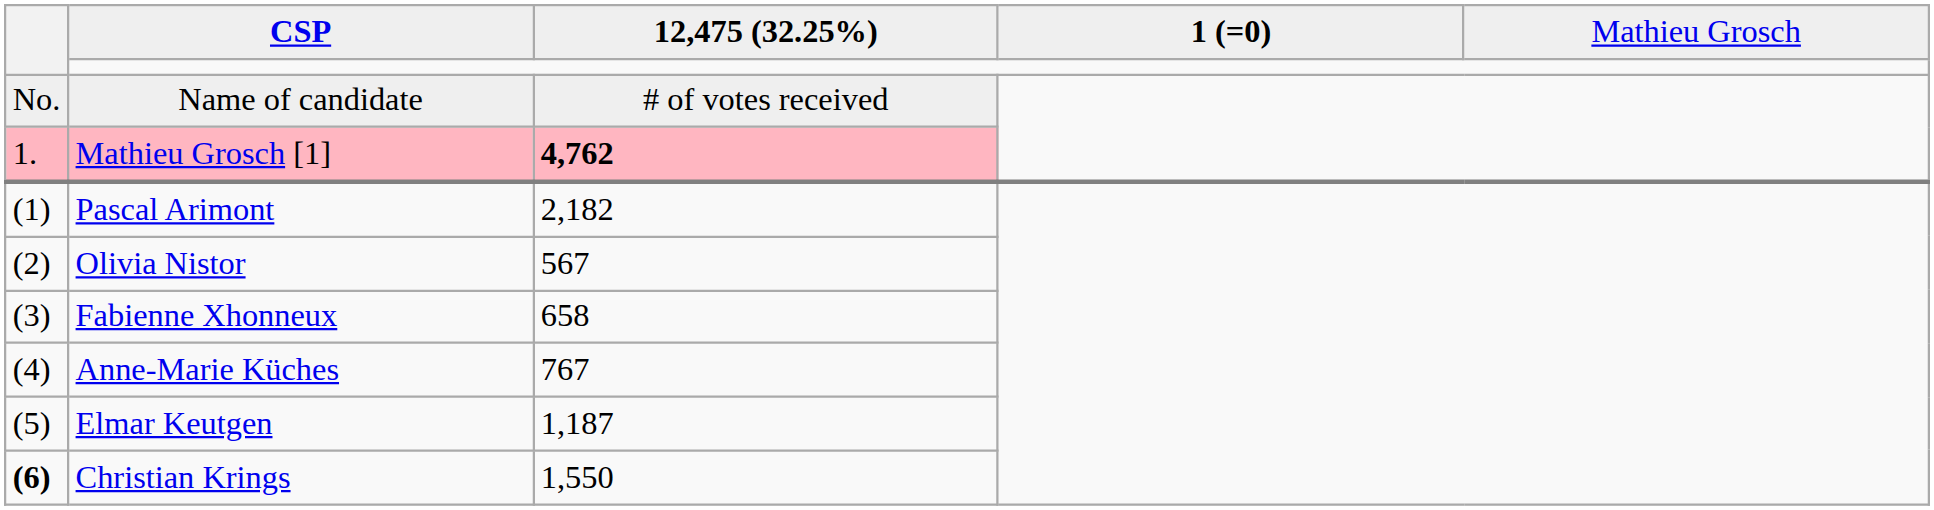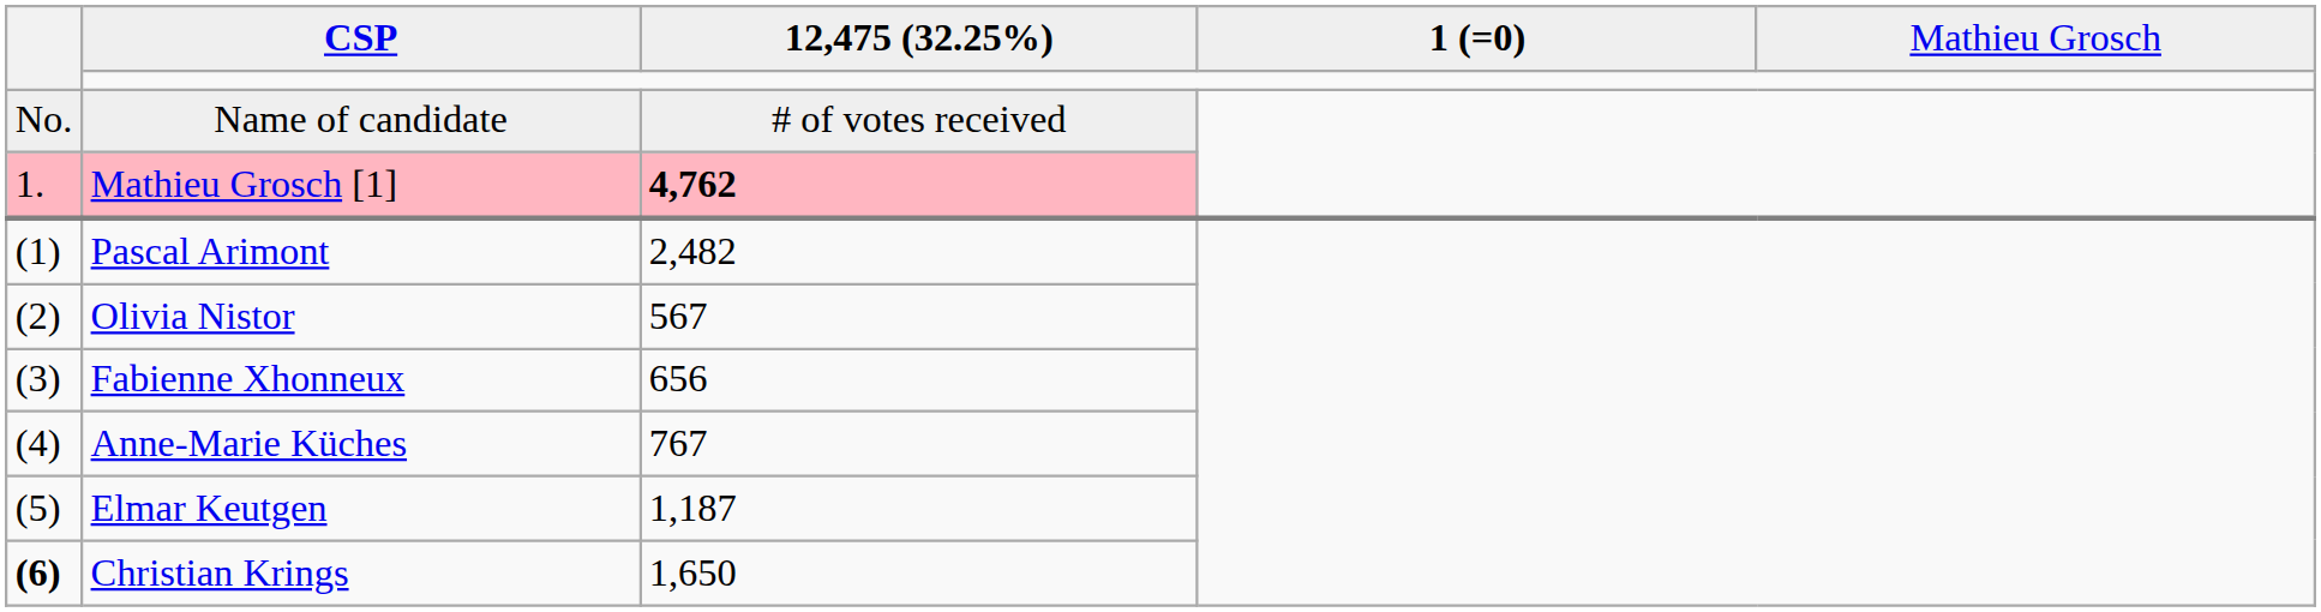 <table class="wikitable collapsible collapsed" style=text-align:left;font-size:90%>
 <tr>
 <th rowspan=2></th>
 <td bgcolor=efefef width=200 align=center><strong> <a href='#'>CSP</a> </strong></td>
 <td bgcolor=efefef width=200 align=center><strong>12,475 (32.25%)</strong></td>
 <td bgcolor=efefef width=200 align=center><strong>1 (=0)</strong></td>
 <td bgcolor=efefef width=200 align=center><a href='#'>Mathieu Grosch</a></td>
 </tr>
 <tr>
 <td colspan=4 bgcolor=></td>
 </tr>
 <tr>
 <td bgcolor=efefef align=center>No.</td>
 <td bgcolor=efefef align=center>Name of candidate</td>
 <td bgcolor=efefef align=center># of votes received</td>
 </tr>
 <tr bgcolor=lightpink>
 <td>1.</td>
 <td><a href='#'>Mathieu Grosch</a> [1]</td>
 <td><strong>4,762</strong></td>
 </tr>
 <tr style="border-top:2px solid gray;">
 <td>(1)</td>
 <td><a href='#'>Pascal Arimont</a></td>
-<td>2,182</td>
+<td>2,482</td>
 </tr>
 <tr>
 <td>(2)</td>
 <td><a href='#'>Olivia Nistor</a></td>
 <td>567</td>
 </tr>
 <tr>
 <td>(3)</td>
 <td><a href='#'>Fabienne Xhonneux</a></td>
-<td>658</td>
+<td>656</td>
 </tr>
 <tr>
 <td>(4)</td>
 <td><a href='#'>Anne-Marie Küches</a></td>
 <td>767</td>
 </tr>
 <tr>
 <td>(5)</td>
 <td><a href='#'>Elmar Keutgen</a></td>
 <td>1,187</td>
 </tr>
 <tr>
 <td><strong>(6)</strong></td>
 <td><a href='#'>Christian Krings</a></td>
-<td>1,550</td>
+<td>1,650</td>
 </tr>
 </table>
